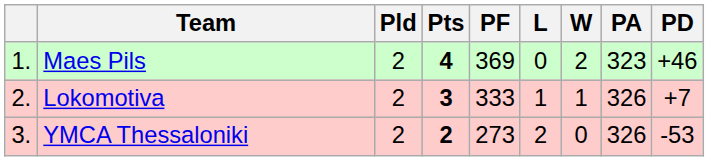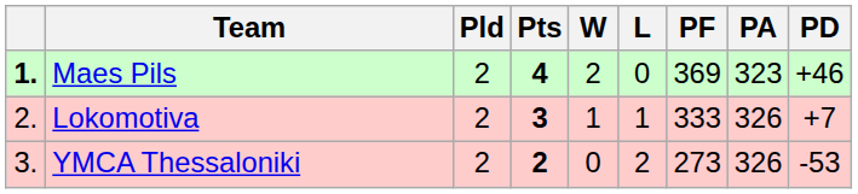 <table class="wikitable" style="text-align:center">
 <tr>
 <th width=15></th>
 <th width=220>Team</th>
 <th width=20>Pld</th>
 <th width=20>Pts</th>
+<th width=20>W</th>
+<th width=20>L</th>
 <th width=20>PF</th>
-<th width=20>L</th>
-<th width=20>W</th>
 <th width=20>PA</th>
 <th width=20>PD</th>
 </tr>
 <tr style="background: #ccffcc;">
-<td>1.</td>
+<td><strong>1.</strong></td>
 <td align=left> <a href='#'>Maes Pils</a></td>
 <td>2</td>
 <td><strong>4</strong></td>
+<td>2</td>
+<td>0</td>
 <td>369</td>
-<td>0</td>
-<td>2</td>
 <td>323</td>
 <td>+46</td>
 </tr>
 <tr style="background: #ffcccc;">
 <td>2.</td>
 <td align=left> <a href='#'>Lokomotiva</a></td>
 <td>2</td>
 <td><strong>3</strong></td>
-<td>333</td>
 <td>1</td>
 <td>1</td>
+<td>333</td>
 <td>326</td>
 <td>+7</td>
 </tr>
 <tr style="background: #ffcccc;">
 <td>3.</td>
 <td align=left> <a href='#'>YMCA Thessaloniki</a></td>
 <td>2</td>
 <td><strong>2</strong></td>
+<td>0</td>
+<td>2</td>
 <td>273</td>
-<td>2</td>
-<td>0</td>
 <td>326</td>
 <td>-53</td>
 </tr>
 </table>
